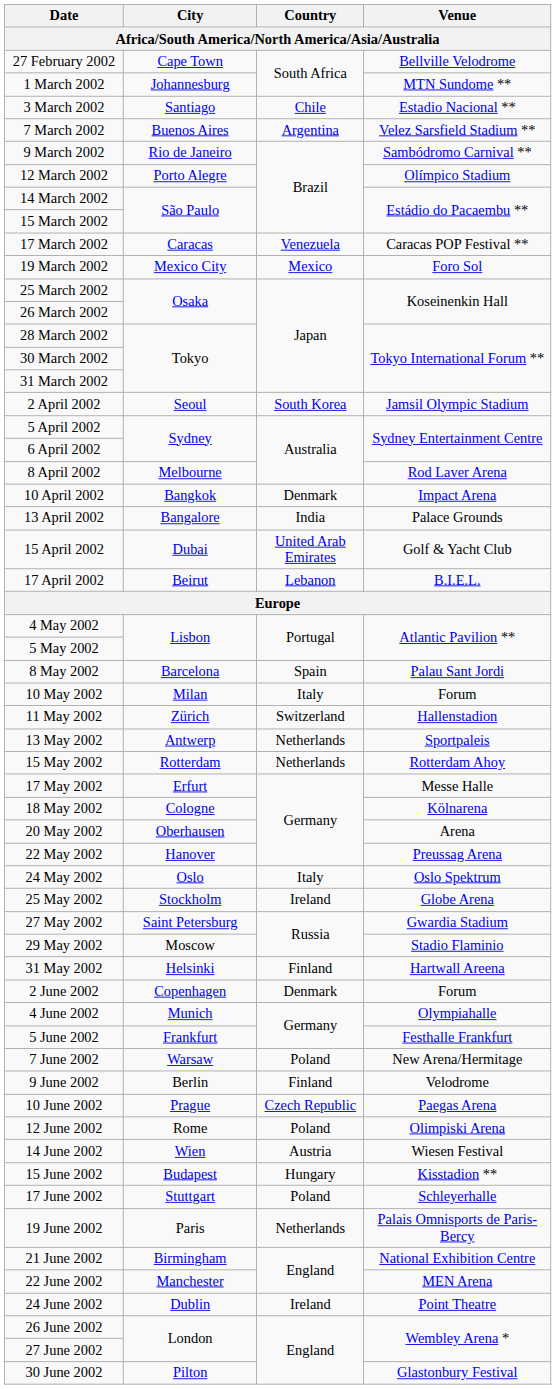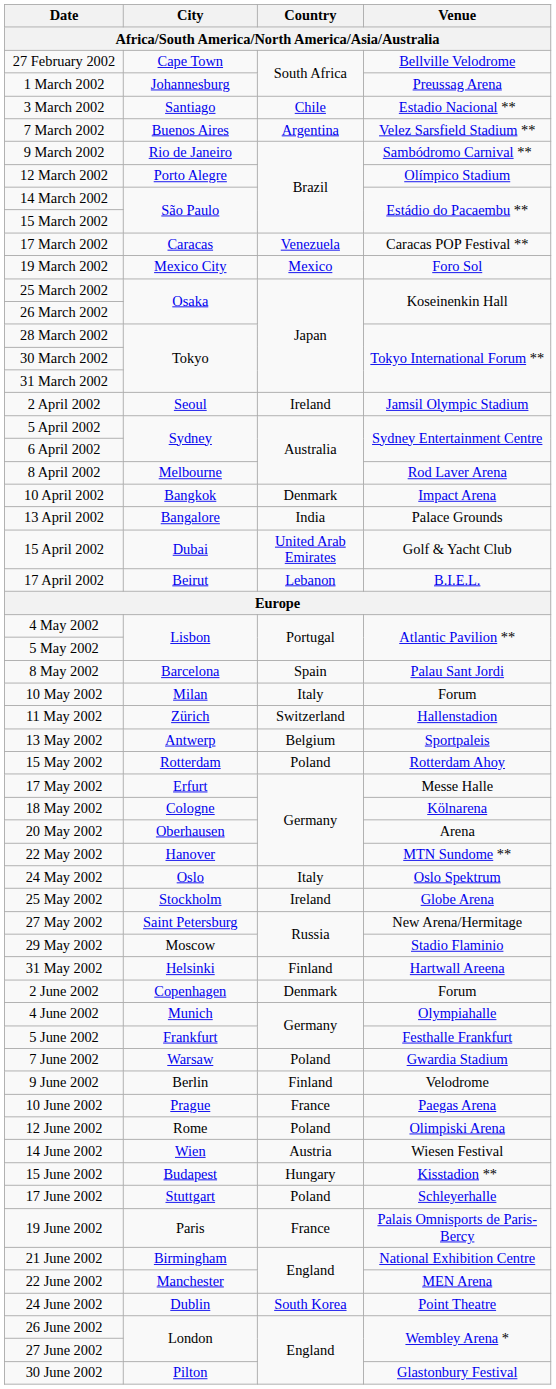 <table class="wikitable" style="text-align:center">
 <tr>
 <th style="width:200px;">Date</th>
 <th style="width:200px;">City</th>
 <th style="width:150px;">Country</th>
 <th style="width:300px;">Venue</th>
 </tr>
 <tr>
 <th colspan="4">Africa/South America/North America/Asia/Australia</th>
 </tr>
 <tr>
 <td>27 February 2002</td>
 <td><a href='#'>Cape Town</a></td>
 <td rowspan=2>South Africa</td>
 <td><a href='#'>Bellville Velodrome</a></td>
 </tr>
 <tr>
 <td>1 March 2002</td>
 <td><a href='#'>Johannesburg</a></td>
-<td><a href='#'>MTN Sundome</a> **</td>
+<td><a href='#'>Preussag Arena</a></td>
 </tr>
 <tr>
 <td>3 March 2002</td>
 <td><a href='#'>Santiago</a></td>
 <td><a href='#'>Chile</a></td>
 <td><a href='#'>Estadio Nacional</a> **</td>
 </tr>
 <tr>
 <td>7 March 2002</td>
 <td><a href='#'>Buenos Aires</a></td>
 <td><a href='#'>Argentina</a></td>
 <td><a href='#'>Velez Sarsfield Stadium</a> **</td>
 </tr>
 <tr>
 <td>9 March 2002</td>
 <td><a href='#'>Rio de Janeiro</a></td>
 <td rowspan="4">Brazil</td>
 <td><a href='#'>Sambódromo Carnival</a> **</td>
 </tr>
 <tr>
 <td>12 March 2002</td>
 <td><a href='#'>Porto Alegre</a></td>
 <td><a href='#'>Olímpico Stadium</a></td>
 </tr>
 <tr>
 <td>14 March 2002</td>
 <td rowspan=2><a href='#'>São Paulo</a></td>
 <td rowspan=2><a href='#'>Estádio do Pacaembu</a> **</td>
 </tr>
 <tr>
 <td>15 March 2002</td>
 </tr>
 <tr>
 <td>17 March 2002</td>
 <td><a href='#'>Caracas</a></td>
 <td><a href='#'>Venezuela</a></td>
 <td>Caracas POP Festival **</td>
 </tr>
 <tr>
 <td>19 March 2002</td>
 <td><a href='#'>Mexico City</a></td>
 <td><a href='#'>Mexico</a></td>
 <td><a href='#'>Foro Sol</a></td>
 </tr>
 <tr>
 <td>25 March 2002</td>
 <td rowspan=2><a href='#'>Osaka</a></td>
 <td rowspan="5">Japan</td>
 <td rowspan=2>Koseinenkin Hall</td>
 </tr>
 <tr>
 <td>26 March 2002</td>
 </tr>
 <tr>
 <td>28 March 2002</td>
 <td rowspan=3>Tokyo</td>
 <td rowspan=3><a href='#'>Tokyo International Forum</a> **</td>
 </tr>
 <tr>
 <td>30 March 2002</td>
 </tr>
 <tr>
 <td>31 March 2002</td>
 </tr>
 <tr>
 <td>2 April 2002</td>
 <td><a href='#'>Seoul</a></td>
-<td><a href='#'>South Korea</a></td>
+<td>Ireland</td>
 <td><a href='#'>Jamsil Olympic Stadium</a></td>
 </tr>
 <tr>
 <td>5 April 2002</td>
 <td rowspan=2><a href='#'>Sydney</a></td>
 <td rowspan=3>Australia</td>
 <td rowspan=2><a href='#'>Sydney Entertainment Centre</a></td>
 </tr>
 <tr>
 <td>6 April 2002</td>
 </tr>
 <tr>
 <td>8 April 2002</td>
 <td><a href='#'>Melbourne</a></td>
 <td><a href='#'>Rod Laver Arena</a></td>
 </tr>
 <tr>
 <td>10 April 2002</td>
 <td><a href='#'>Bangkok</a></td>
 <td>Denmark</td>
 <td><a href='#'>Impact Arena</a></td>
 </tr>
 <tr>
 <td>13 April 2002</td>
 <td><a href='#'>Bangalore</a></td>
 <td>India</td>
 <td>Palace Grounds</td>
 </tr>
 <tr>
 <td>15 April 2002</td>
 <td><a href='#'>Dubai</a></td>
 <td><a href='#'>United Arab Emirates</a></td>
 <td>Golf & Yacht Club</td>
 </tr>
 <tr>
 <td>17 April 2002</td>
 <td><a href='#'>Beirut</a></td>
 <td><a href='#'>Lebanon</a></td>
 <td><a href='#'>B.I.E.L.</a></td>
 </tr>
 <tr>
 <th colspan="4">Europe</th>
 </tr>
 <tr>
 <td>4 May 2002</td>
 <td rowspan=2><a href='#'>Lisbon</a></td>
 <td rowspan=2>Portugal</td>
 <td rowspan=2><a href='#'>Atlantic Pavilion</a> **</td>
 </tr>
 <tr>
 <td>5 May 2002</td>
 </tr>
 <tr>
 <td>8 May 2002</td>
 <td><a href='#'>Barcelona</a></td>
 <td>Spain</td>
 <td><a href='#'>Palau Sant Jordi</a></td>
 </tr>
 <tr>
 <td>10 May 2002</td>
 <td><a href='#'>Milan</a></td>
 <td>Italy</td>
 <td>Forum</td>
 </tr>
 <tr>
 <td>11 May 2002</td>
 <td><a href='#'>Zürich</a></td>
 <td>Switzerland</td>
 <td><a href='#'>Hallenstadion</a></td>
 </tr>
 <tr>
 <td>13 May 2002</td>
 <td><a href='#'>Antwerp</a></td>
-<td>Netherlands</td>
+<td>Belgium</td>
 <td><a href='#'>Sportpaleis</a></td>
 </tr>
 <tr>
 <td>15 May 2002</td>
 <td><a href='#'>Rotterdam</a></td>
-<td>Netherlands</td>
+<td>Poland</td>
 <td><a href='#'>Rotterdam Ahoy</a></td>
 </tr>
 <tr>
 <td>17 May 2002</td>
 <td><a href='#'>Erfurt</a></td>
 <td rowspan="4">Germany</td>
 <td>Messe Halle</td>
 </tr>
 <tr>
 <td>18 May 2002</td>
 <td><a href='#'>Cologne</a></td>
 <td><a href='#'>Kölnarena</a></td>
 </tr>
 <tr>
 <td>20 May 2002</td>
 <td><a href='#'>Oberhausen</a></td>
 <td>Arena</td>
 </tr>
 <tr>
 <td>22 May 2002</td>
 <td><a href='#'>Hanover</a></td>
-<td><a href='#'>Preussag Arena</a></td>
+<td><a href='#'>MTN Sundome</a> **</td>
 </tr>
 <tr>
 <td>24 May 2002</td>
 <td><a href='#'>Oslo</a></td>
 <td>Italy</td>
 <td><a href='#'>Oslo Spektrum</a></td>
 </tr>
 <tr>
 <td>25 May 2002</td>
 <td><a href='#'>Stockholm</a></td>
 <td>Ireland</td>
 <td><a href='#'>Globe Arena</a></td>
 </tr>
 <tr>
 <td>27 May 2002</td>
 <td><a href='#'>Saint Petersburg</a></td>
 <td rowspan=2>Russia</td>
-<td><a href='#'>Gwardia Stadium</a></td>
+<td>New Arena/Hermitage</td>
 </tr>
 <tr>
 <td>29 May 2002</td>
 <td>Moscow</td>
 <td><a href='#'>Stadio Flaminio</a></td>
 </tr>
 <tr>
 <td>31 May 2002</td>
 <td><a href='#'>Helsinki</a></td>
 <td>Finland</td>
 <td><a href='#'>Hartwall Areena</a></td>
 </tr>
 <tr>
 <td>2 June 2002</td>
 <td><a href='#'>Copenhagen</a></td>
 <td>Denmark</td>
 <td>Forum</td>
 </tr>
 <tr>
 <td>4 June 2002</td>
 <td><a href='#'>Munich</a></td>
 <td rowspan=2>Germany</td>
 <td><a href='#'>Olympiahalle</a></td>
 </tr>
 <tr>
 <td>5 June 2002</td>
 <td><a href='#'>Frankfurt</a></td>
 <td><a href='#'>Festhalle Frankfurt</a></td>
 </tr>
 <tr>
 <td>7 June 2002</td>
 <td><a href='#'>Warsaw</a></td>
 <td>Poland</td>
-<td>New Arena/Hermitage</td>
+<td><a href='#'>Gwardia Stadium</a></td>
 </tr>
 <tr>
 <td>9 June 2002</td>
 <td>Berlin</td>
 <td>Finland</td>
 <td>Velodrome</td>
 </tr>
 <tr>
 <td>10 June 2002</td>
 <td><a href='#'>Prague</a></td>
-<td><a href='#'>Czech Republic</a></td>
+<td>France</td>
 <td><a href='#'>Paegas Arena</a></td>
 </tr>
 <tr>
 <td>12 June 2002</td>
 <td>Rome</td>
 <td>Poland</td>
 <td><a href='#'>Olimpiski Arena</a></td>
 </tr>
 <tr>
 <td>14 June 2002</td>
 <td><a href='#'>Wien</a></td>
 <td>Austria</td>
 <td>Wiesen Festival</td>
 </tr>
 <tr>
 <td>15 June 2002</td>
 <td><a href='#'>Budapest</a></td>
 <td>Hungary</td>
 <td><a href='#'>Kisstadion</a> **</td>
 </tr>
 <tr>
 <td>17 June 2002</td>
 <td><a href='#'>Stuttgart</a></td>
 <td>Poland</td>
 <td><a href='#'>Schleyerhalle</a></td>
 </tr>
 <tr>
 <td>19 June 2002</td>
 <td>Paris</td>
-<td>Netherlands</td>
+<td>France</td>
 <td><a href='#'>Palais Omnisports de Paris-Bercy</a></td>
 </tr>
 <tr>
 <td>21 June 2002</td>
 <td><a href='#'>Birmingham</a></td>
 <td rowspan=2>England</td>
 <td><a href='#'>National Exhibition Centre</a></td>
 </tr>
 <tr>
 <td>22 June 2002</td>
 <td><a href='#'>Manchester</a></td>
 <td><a href='#'>MEN Arena</a></td>
 </tr>
 <tr>
 <td>24 June 2002</td>
 <td><a href='#'>Dublin</a></td>
-<td>Ireland</td>
+<td><a href='#'>South Korea</a></td>
 <td><a href='#'>Point Theatre</a></td>
 </tr>
 <tr>
 <td>26 June 2002</td>
 <td rowspan=2>London</td>
 <td rowspan=3>England</td>
 <td rowspan=2><a href='#'>Wembley Arena</a> *</td>
 </tr>
 <tr>
 <td>27 June 2002</td>
 </tr>
 <tr>
 <td>30 June 2002</td>
 <td><a href='#'>Pilton</a></td>
 <td><a href='#'>Glastonbury Festival</a></td>
 </tr>
 </table>
